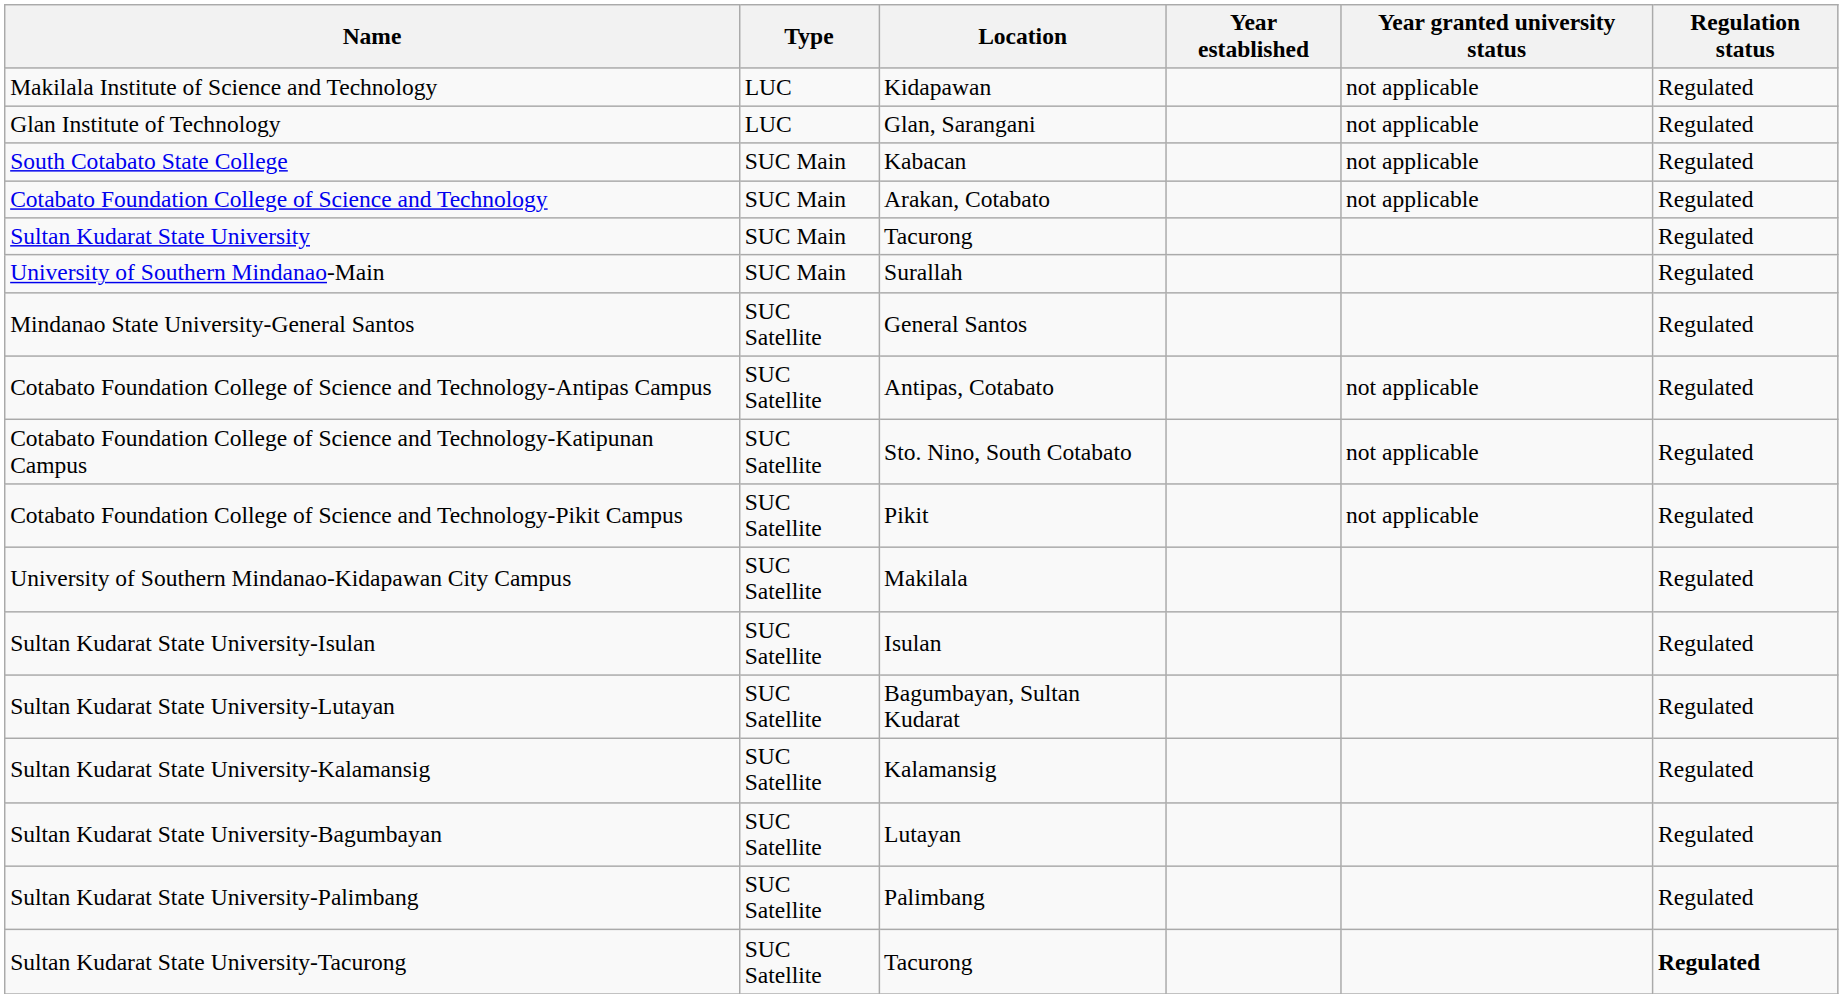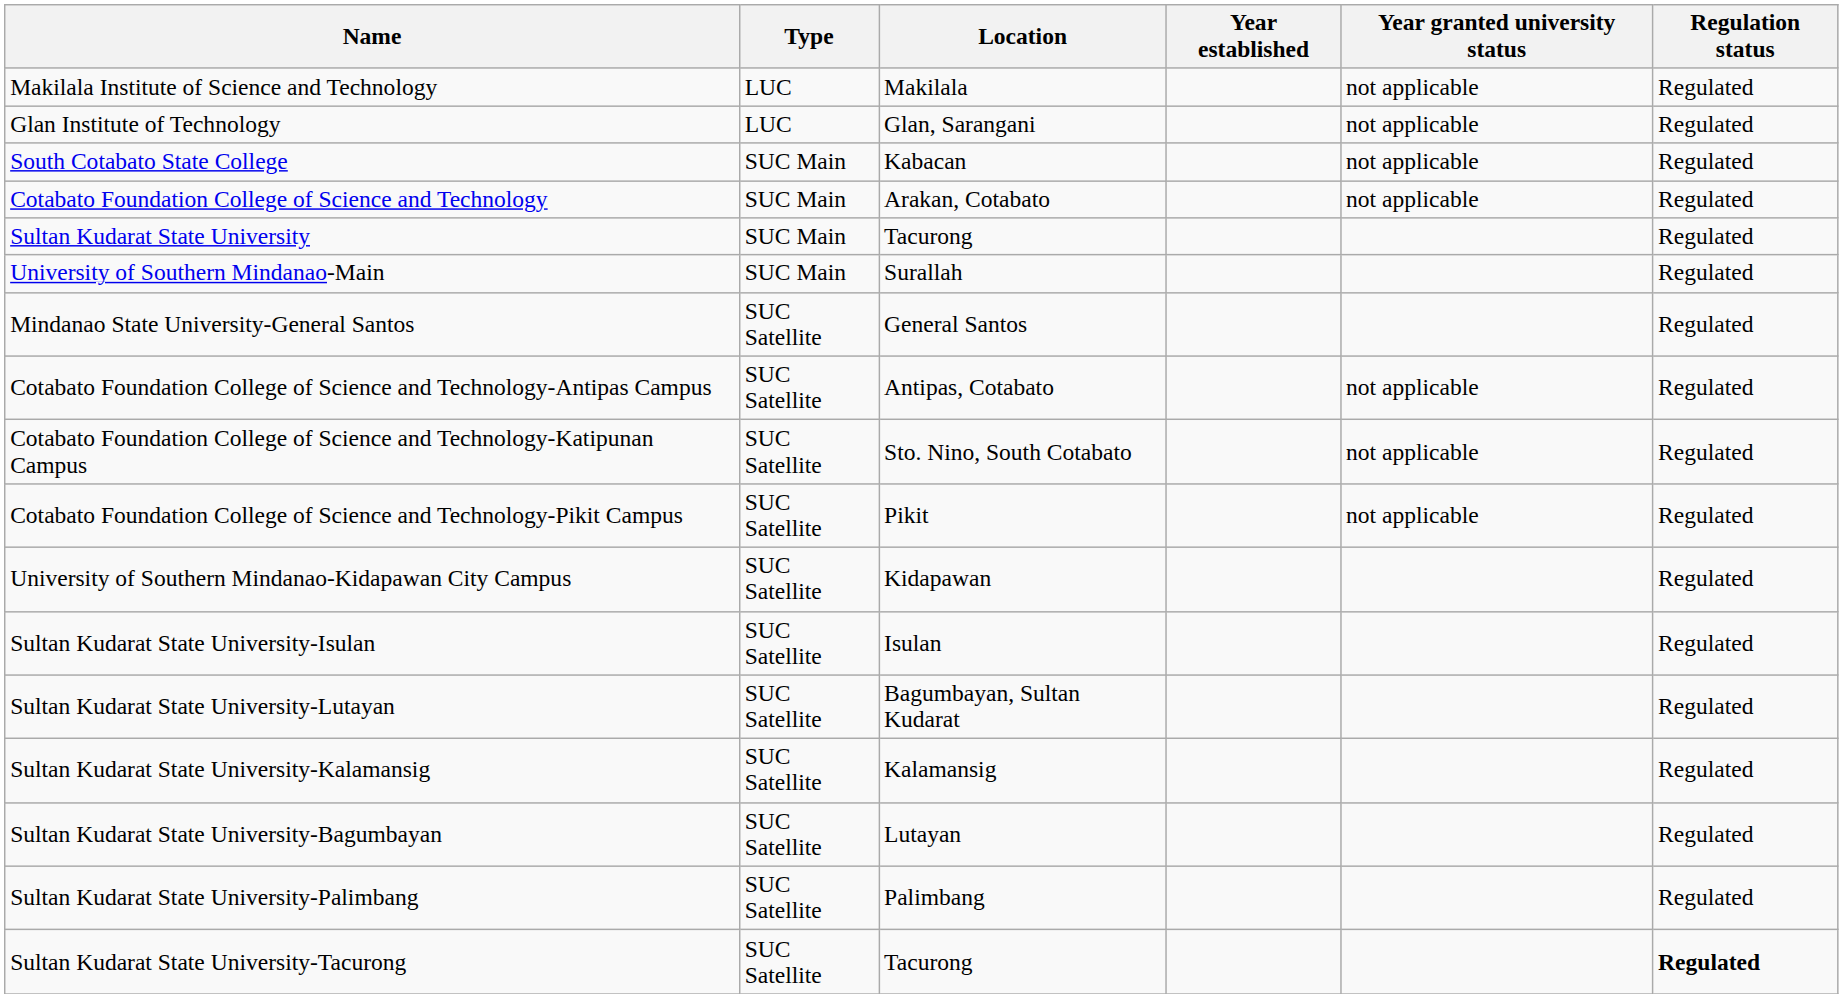 <table class="wikitable sortable static-row-numbers">
 <tr>
 <th>Name</th>
 <th>Type</th>
 <th class="unsortable">Location</th>
 <th>Year established</th>
 <th style="vertical-align:middle;">Year granted university status</th>
 <th style="vertical-align:middle;">Regulation status</th>
 </tr>
 <tr>
 <td>Makilala Institute of Science and Technology</td>
 <td>LUC</td>
-<td>Kidapawan</td>
+<td>Makilala</td>
 <td></td>
 <td style="vertical-align:middle;">not applicable</td>
 <td style="vertical-align:middle;">Regulated</td>
 </tr>
 <tr>
 <td>Glan Institute of Technology</td>
 <td>LUC</td>
 <td>Glan, Sarangani</td>
 <td></td>
 <td style="vertical-align:middle;">not applicable</td>
 <td style="vertical-align:middle;">Regulated</td>
 </tr>
 <tr>
 <td><a href='#'>South Cotabato State College</a></td>
 <td>SUC Main</td>
 <td>Kabacan</td>
 <td></td>
 <td style="vertical-align:middle;">not applicable</td>
 <td style="vertical-align:middle;">Regulated</td>
 </tr>
 <tr>
 <td><a href='#'>Cotabato Foundation College of Science and Technology</a></td>
 <td>SUC Main</td>
 <td>Arakan, Cotabato</td>
 <td></td>
 <td style="vertical-align:middle;">not applicable</td>
 <td style="vertical-align:middle;">Regulated</td>
 </tr>
 <tr>
 <td><a href='#'>Sultan Kudarat State University</a></td>
 <td>SUC Main</td>
 <td>Tacurong</td>
 <td></td>
 <td></td>
 <td style="vertical-align:middle;">Regulated</td>
 </tr>
 <tr>
 <td><a href='#'>University of Southern Mindanao</a>-Main</td>
 <td>SUC Main</td>
 <td>Surallah</td>
 <td></td>
 <td></td>
 <td style="vertical-align:middle;">Regulated</td>
 </tr>
 <tr>
 <td>Mindanao State University-General Santos</td>
 <td>SUC Satellite</td>
 <td>General Santos</td>
 <td></td>
 <td></td>
 <td style="vertical-align:middle;">Regulated</td>
 </tr>
 <tr>
 <td>Cotabato Foundation College of Science and Technology-Antipas Campus</td>
 <td>SUC Satellite</td>
 <td>Antipas, Cotabato</td>
 <td></td>
 <td style="vertical-align:middle;">not applicable</td>
 <td style="vertical-align:middle;">Regulated</td>
 </tr>
 <tr>
 <td>Cotabato Foundation College of Science and Technology-Katipunan Campus</td>
 <td>SUC Satellite</td>
 <td>Sto. Nino, South Cotabato</td>
 <td></td>
 <td style="vertical-align:middle;">not applicable</td>
 <td style="vertical-align:middle;">Regulated</td>
 </tr>
 <tr>
 <td>Cotabato Foundation College of Science and Technology-Pikit Campus</td>
 <td>SUC Satellite</td>
 <td>Pikit</td>
 <td></td>
 <td style="vertical-align:middle;">not applicable</td>
 <td style="vertical-align:middle;">Regulated</td>
 </tr>
 <tr>
 <td>University of Southern Mindanao-Kidapawan City Campus</td>
 <td>SUC Satellite</td>
-<td>Makilala</td>
+<td>Kidapawan</td>
 <td></td>
 <td></td>
 <td style="vertical-align:middle;">Regulated</td>
 </tr>
 <tr>
 <td>Sultan Kudarat State University-Isulan</td>
 <td>SUC Satellite</td>
 <td>Isulan</td>
 <td></td>
 <td></td>
 <td style="vertical-align:middle;">Regulated</td>
 </tr>
 <tr>
 <td>Sultan Kudarat State University-Lutayan</td>
 <td>SUC Satellite</td>
 <td>Bagumbayan, Sultan Kudarat</td>
 <td></td>
 <td></td>
 <td style="vertical-align:middle;">Regulated</td>
 </tr>
 <tr>
 <td>Sultan Kudarat State University-Kalamansig</td>
 <td>SUC Satellite</td>
 <td>Kalamansig</td>
 <td></td>
 <td></td>
 <td style="vertical-align:middle;">Regulated</td>
 </tr>
 <tr>
 <td>Sultan Kudarat State University-Bagumbayan</td>
 <td>SUC Satellite</td>
 <td>Lutayan</td>
 <td></td>
 <td></td>
 <td style="vertical-align:middle;">Regulated</td>
 </tr>
 <tr>
 <td>Sultan Kudarat State University-Palimbang</td>
 <td>SUC Satellite</td>
 <td>Palimbang</td>
 <td></td>
 <td></td>
 <td style="vertical-align:middle;">Regulated</td>
 </tr>
 <tr>
 <td>Sultan Kudarat State University-Tacurong</td>
 <td>SUC Satellite</td>
 <td>Tacurong</td>
 <td></td>
 <td></td>
 <td style="vertical-align:middle;"><strong>Regulated</strong></td>
 </tr>
 </table>
